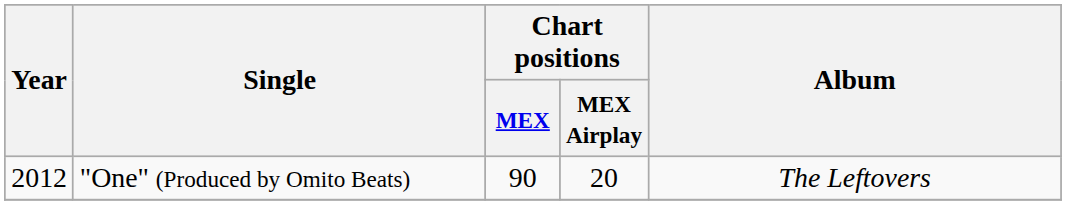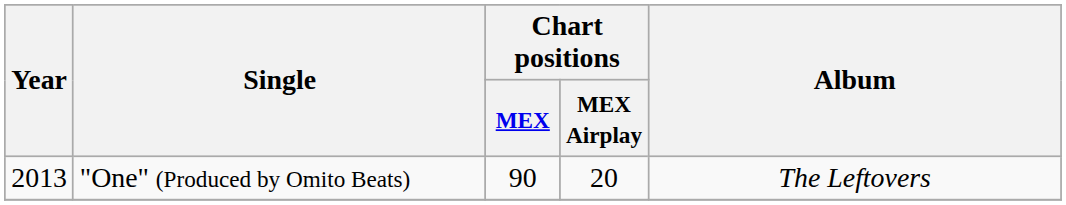 <table class="wikitable" style="text-align:center;">
 <tr>
 <th rowspan="2">Year</th>
 <th style="width:230px;" rowspan="2">Single</th>
 <th colspan="2">Chart positions</th>
 <th style="width:230px;" rowspan="2">Album</th>
 </tr>
 <tr>
 <th width="35"><small><a href='#'>MEX</a></small><br></th>
 <th width="35"><small>MEX Airplay</small></th>
 </tr>
 <tr>
-<td>2012</td>
+<td>2013</td>
 <td align="left">"One" <small>(Produced by Omito Beats)</small></td>
 <td>90</td>
 <td>20</td>
 <td><em>The Leftovers</em></td>
 </tr>
 <tr>
 </tr>
 </table>
